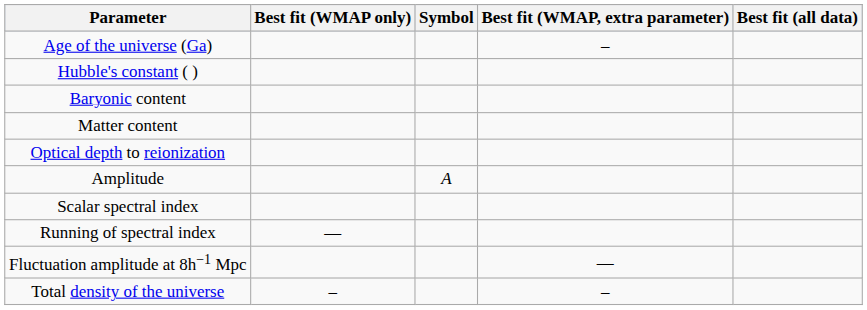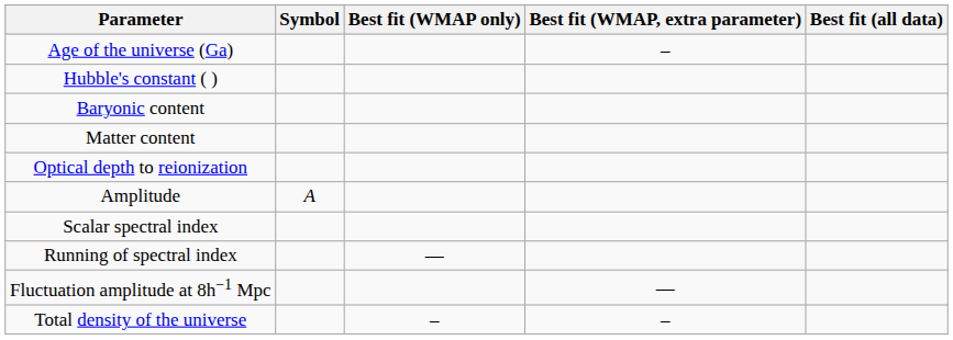 <table class="wikitable" style="margin:1em auto; text-align:center;">
 <tr style="background:#b0c4de; text-align:center;">
 <th>Parameter</th>
+<th>Symbol</th>
 <th>Best fit (WMAP only)</th>
-<th>Symbol</th>
 <th>Best fit (WMAP, extra parameter)</th>
 <th>Best fit (all data)</th>
 </tr>
 <tr>
 <td><a href='#'>Age of the universe</a> (<a href='#'>Ga</a>)</td>
 <td></td>
 <td></td>
 <td>–</td>
 <td></td>
 </tr>
 <tr>
 <td><a href='#'>Hubble's constant</a> (  )</td>
 <td></td>
 <td></td>
 <td></td>
 <td></td>
 </tr>
 <tr>
 <td><a href='#'>Baryonic</a> content</td>
 <td></td>
 <td></td>
 <td></td>
 <td></td>
 </tr>
 <tr>
 <td>Matter content</td>
 <td></td>
 <td></td>
 <td></td>
 <td></td>
 </tr>
 <tr>
 <td><a href='#'>Optical depth</a> to <a href='#'>reionization</a></td>
 <td></td>
 <td></td>
 <td></td>
 <td></td>
 </tr>
 <tr>
 <td>Amplitude</td>
+<td><em>A</em></td>
 <td></td>
-<td><em>A</em></td>
 <td></td>
 <td></td>
 </tr>
 <tr>
 <td>Scalar spectral index</td>
 <td></td>
 <td></td>
 <td></td>
 <td></td>
 </tr>
 <tr>
 <td>Running of spectral index</td>
+<td></td>
 <td>—</td>
-<td></td>
 <td></td>
 <td></td>
 </tr>
 <tr>
 <td>Fluctuation amplitude at 8h<sup>−1</sup> Mpc</td>
 <td></td>
 <td></td>
 <td>—</td>
 <td></td>
 </tr>
 <tr>
 <td>Total <a href='#'>density of the universe</a></td>
+<td></td>
 <td>–</td>
-<td></td>
 <td>–</td>
 <td></td>
 </tr>
 </table>
